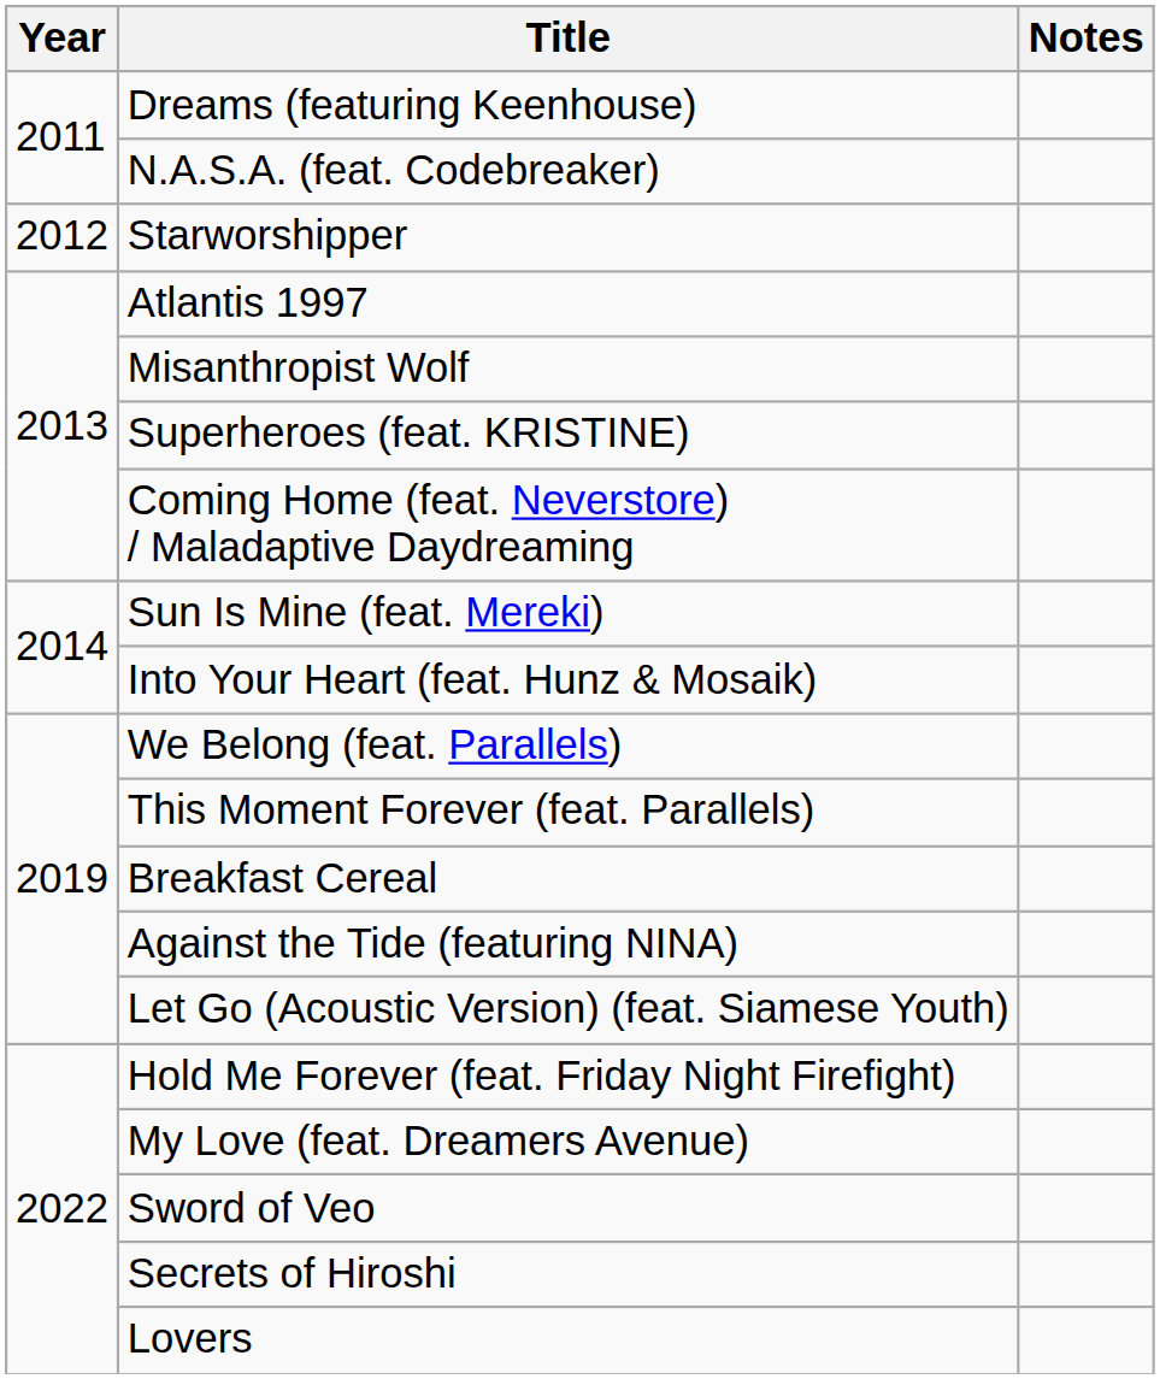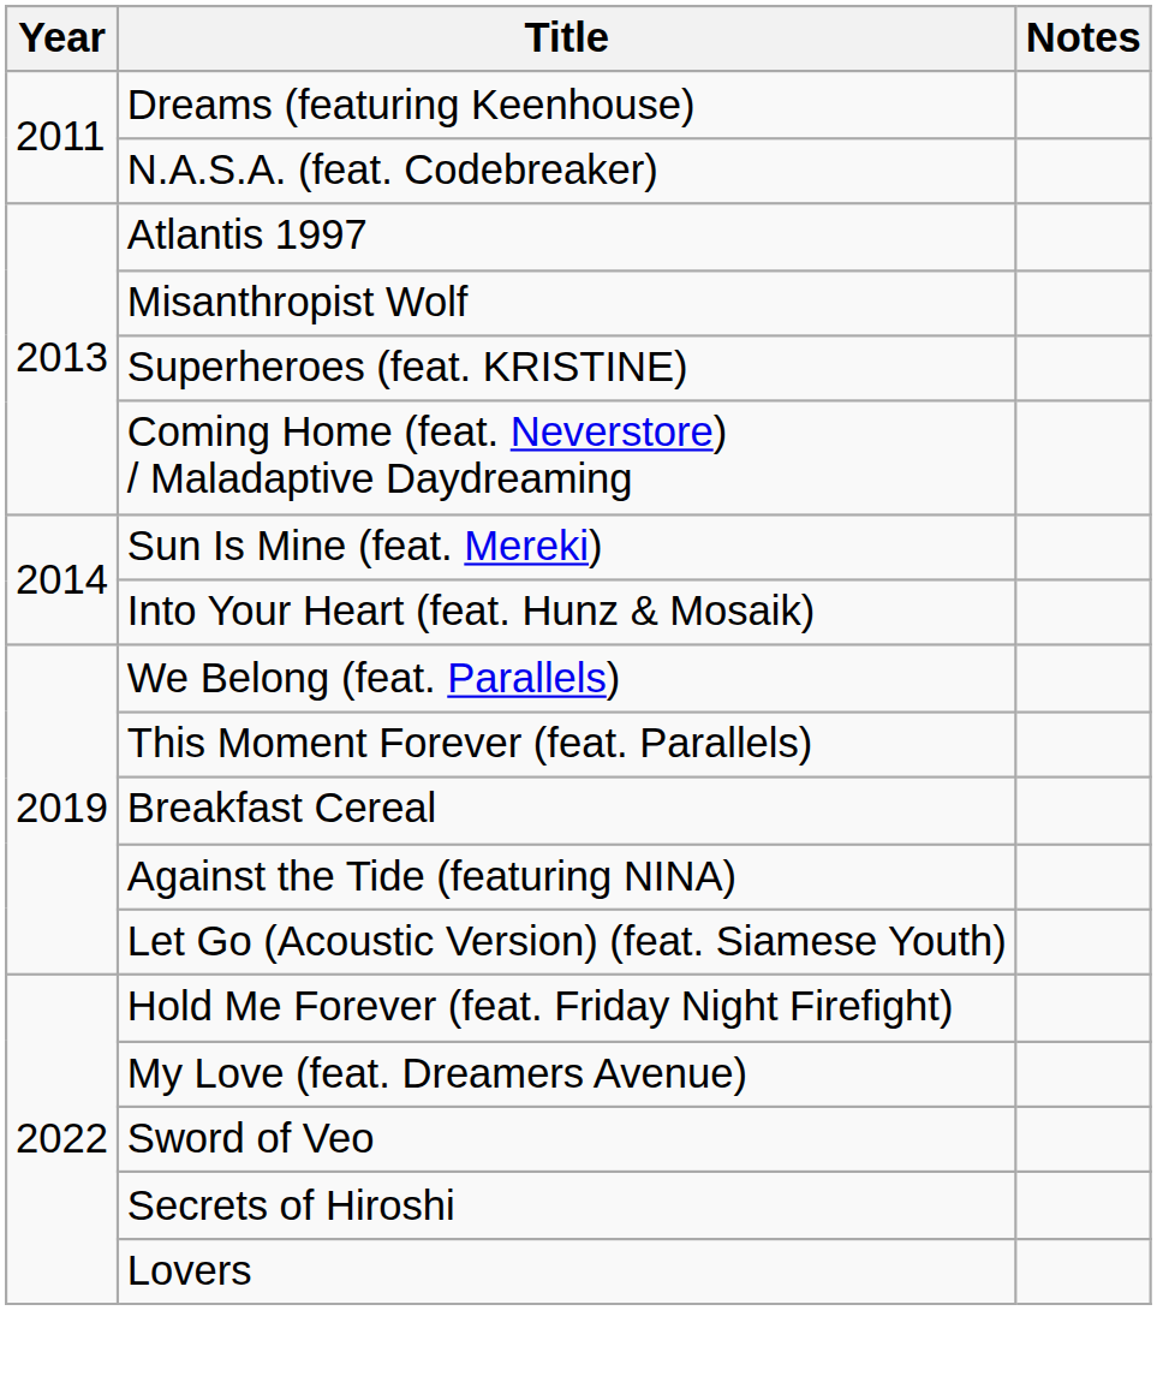 <table class="wikitable sortable">
 <tr>
 <th>Year</th>
 <th>Title</th>
 <th>Notes</th>
 </tr>
 <tr>
 <td rowspan="2">2011</td>
 <td>Dreams (featuring Keenhouse) </td>
 <td></td>
 </tr>
 <tr>
 <td>N.A.S.A. (feat. Codebreaker)</td>
-<td></td>
-</tr>
-<tr>
-<td>2012</td>
-<td>Starworshipper</td>
 <td></td>
 </tr>
 <tr>
 <td rowspan="4">2013</td>
 <td>Atlantis 1997</td>
 <td></td>
 </tr>
 <tr>
 <td>Misanthropist Wolf</td>
 <td></td>
 </tr>
 <tr>
 <td>Superheroes (feat. KRISTINE)</td>
 <td></td>
 </tr>
 <tr>
 <td>Coming Home (feat. <a href='#'>Neverstore</a>)<br>/ Maladaptive Daydreaming</td>
 <td></td>
 </tr>
 <tr>
 <td rowspan="2">2014</td>
 <td>Sun Is Mine (feat. <a href='#'>Mereki</a>) </td>
 <td></td>
 </tr>
 <tr>
 <td>Into Your Heart (feat. Hunz & Mosaik)</td>
 <td></td>
 </tr>
 <tr>
 <td rowspan="5">2019</td>
 <td>We Belong (feat. <a href='#'>Parallels</a>)</td>
 <td></td>
 </tr>
 <tr>
 <td>This Moment Forever (feat. Parallels)</td>
 <td></td>
 </tr>
 <tr>
 <td>Breakfast Cereal</td>
 <td></td>
 </tr>
 <tr>
 <td>Against the Tide (featuring NINA) </td>
 <td></td>
 </tr>
 <tr>
 <td>Let Go (Acoustic Version) (feat. Siamese Youth)</td>
 <td></td>
 </tr>
 <tr>
 <td rowspan="5">2022</td>
 <td>Hold Me Forever (feat. Friday Night Firefight)</td>
 <td></td>
 </tr>
 <tr>
 <td>My Love (feat. Dreamers Avenue)</td>
 <td></td>
 </tr>
 <tr>
 <td>Sword of Veo</td>
 <td></td>
 </tr>
 <tr>
 <td>Secrets of Hiroshi</td>
 <td></td>
 </tr>
 <tr>
 <td>Lovers</td>
 <td></td>
 </tr>
 </table>
